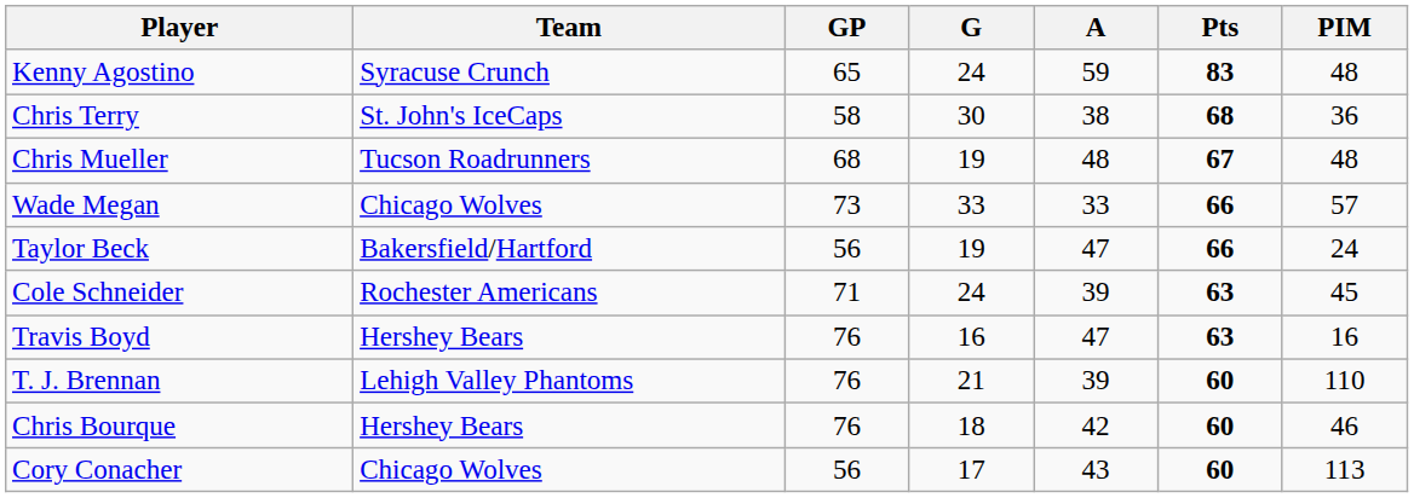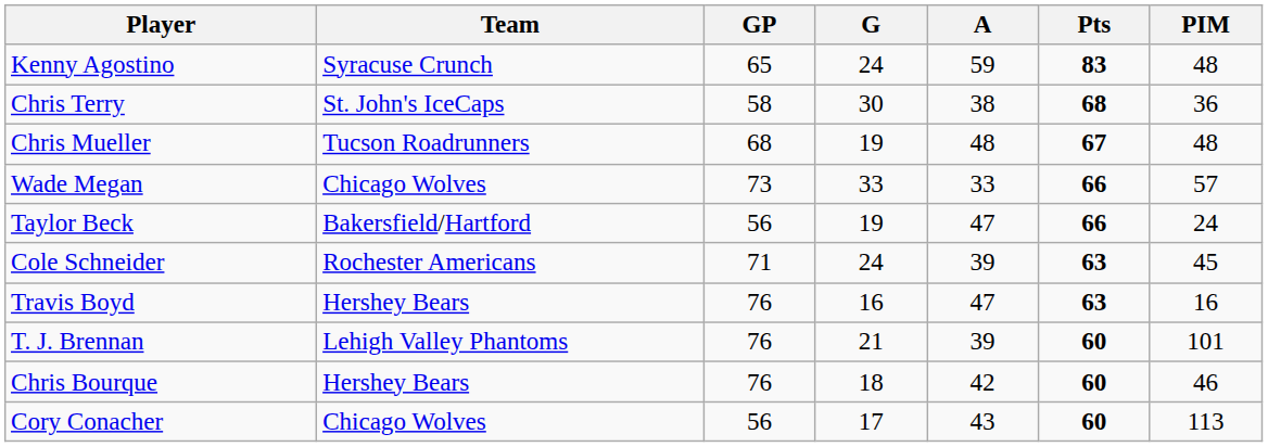 <table class="wikitable sortable" style="text-align:center">
 <tr>
 <th style="width:12em">Player</th>
 <th style="width:15em">Team</th>
 <th style="width:4em">GP</th>
 <th style="width:4em">G</th>
 <th style="width:4em">A</th>
 <th style="width:4em">Pts</th>
 <th style="width:4em">PIM</th>
 </tr>
 <tr>
 <td align=left><a href='#'>Kenny Agostino</a></td>
 <td align=left><a href='#'>Syracuse Crunch</a></td>
 <td>65</td>
 <td>24</td>
 <td>59</td>
 <td><strong>83</strong></td>
 <td>48</td>
 </tr>
 <tr>
 <td align=left><a href='#'>Chris Terry</a></td>
 <td align=left><a href='#'>St. John's IceCaps</a></td>
 <td>58</td>
 <td>30</td>
 <td>38</td>
 <td><strong>68</strong></td>
 <td>36</td>
 </tr>
 <tr>
 <td align=left><a href='#'>Chris Mueller</a></td>
 <td align=left><a href='#'>Tucson Roadrunners</a></td>
 <td>68</td>
 <td>19</td>
 <td>48</td>
 <td><strong>67</strong></td>
 <td>48</td>
 </tr>
 <tr>
 <td align=left><a href='#'>Wade Megan</a></td>
 <td align=left><a href='#'>Chicago Wolves</a></td>
 <td>73</td>
 <td>33</td>
 <td>33</td>
 <td><strong>66</strong></td>
 <td>57</td>
 </tr>
 <tr>
 <td align=left><a href='#'>Taylor Beck</a></td>
 <td align=left><a href='#'>Bakersfield</a>/<a href='#'>Hartford</a></td>
 <td>56</td>
 <td>19</td>
 <td>47</td>
 <td><strong>66</strong></td>
 <td>24</td>
 </tr>
 <tr>
 <td align=left><a href='#'>Cole Schneider</a></td>
 <td align=left><a href='#'>Rochester Americans</a></td>
 <td>71</td>
 <td>24</td>
 <td>39</td>
 <td><strong>63</strong></td>
 <td>45</td>
 </tr>
 <tr>
 <td align=left><a href='#'>Travis Boyd</a></td>
 <td align=left><a href='#'>Hershey Bears</a></td>
 <td>76</td>
 <td>16</td>
 <td>47</td>
 <td><strong>63</strong></td>
 <td>16</td>
 </tr>
 <tr>
 <td align=left><a href='#'>T. J. Brennan</a></td>
 <td align=left><a href='#'>Lehigh Valley Phantoms</a></td>
 <td>76</td>
 <td>21</td>
 <td>39</td>
 <td><strong>60</strong></td>
-<td>110</td>
+<td>101</td>
 </tr>
 <tr>
 <td align=left><a href='#'>Chris Bourque</a></td>
 <td align=left><a href='#'>Hershey Bears</a></td>
 <td>76</td>
 <td>18</td>
 <td>42</td>
 <td><strong>60</strong></td>
 <td>46</td>
 </tr>
 <tr>
 <td align=left><a href='#'>Cory Conacher</a></td>
 <td align=left><a href='#'>Chicago Wolves</a></td>
 <td>56</td>
 <td>17</td>
 <td>43</td>
 <td><strong>60</strong></td>
 <td>113</td>
 </tr>
 </table>
